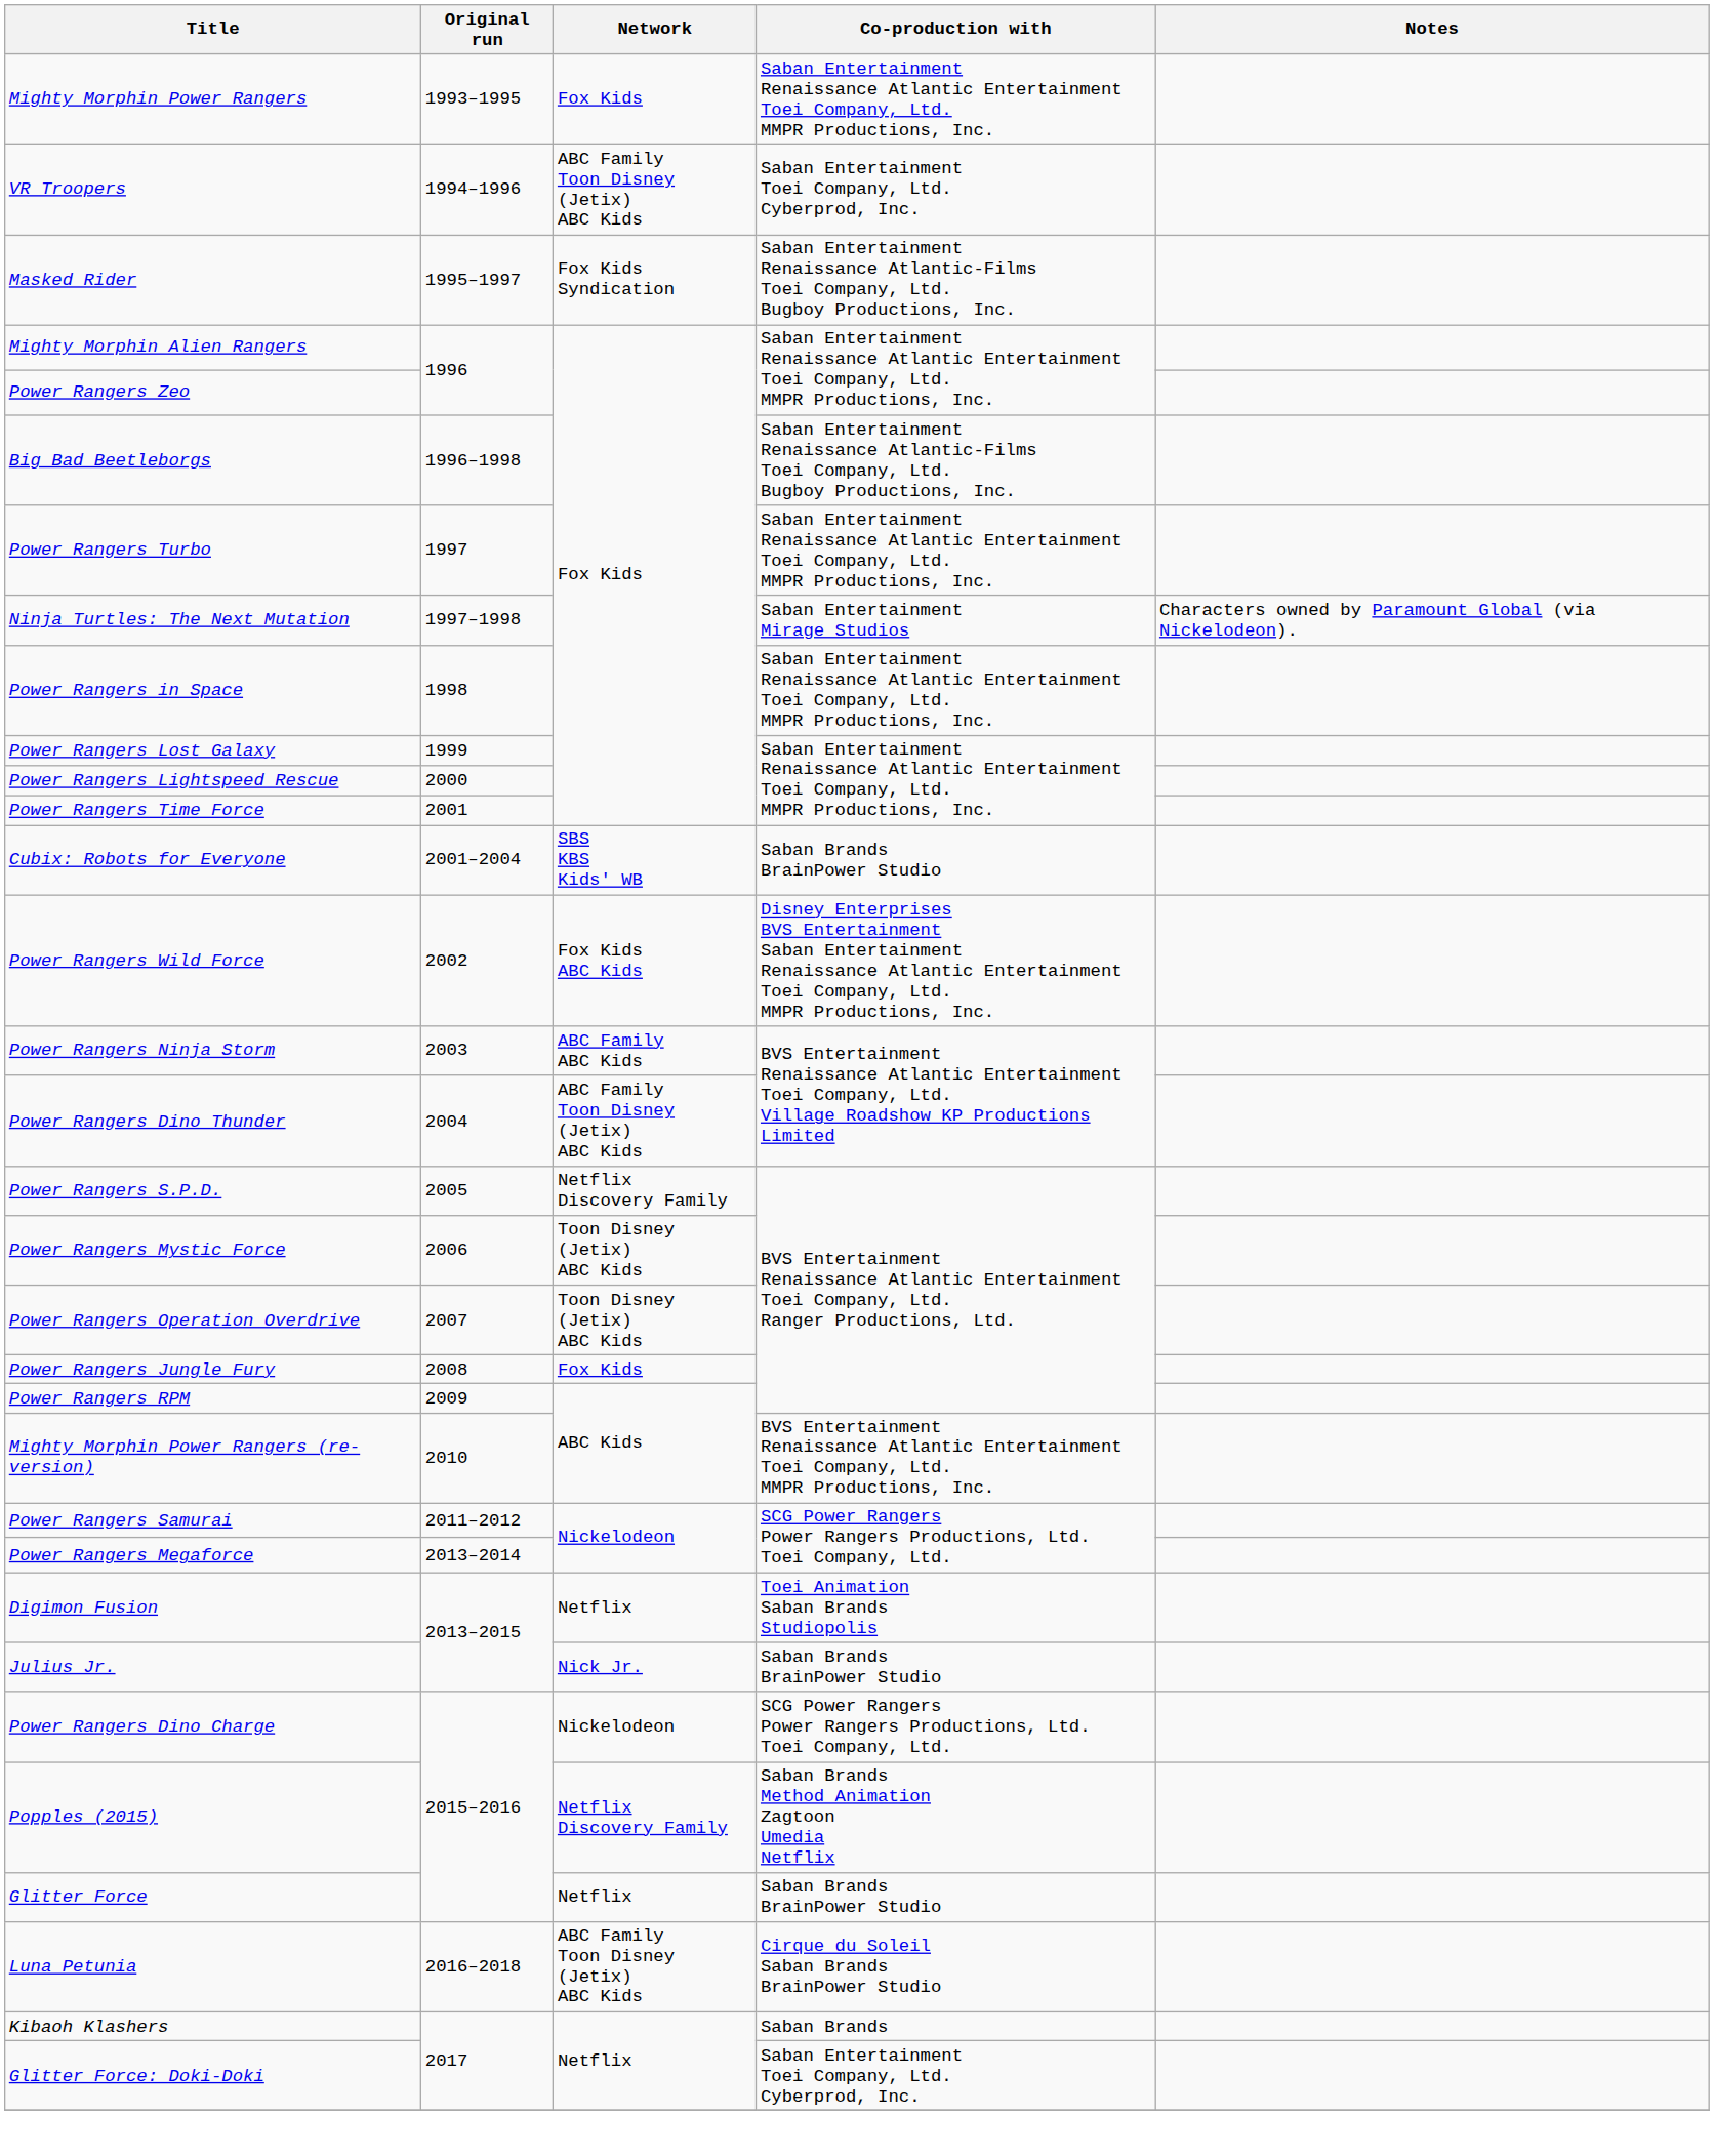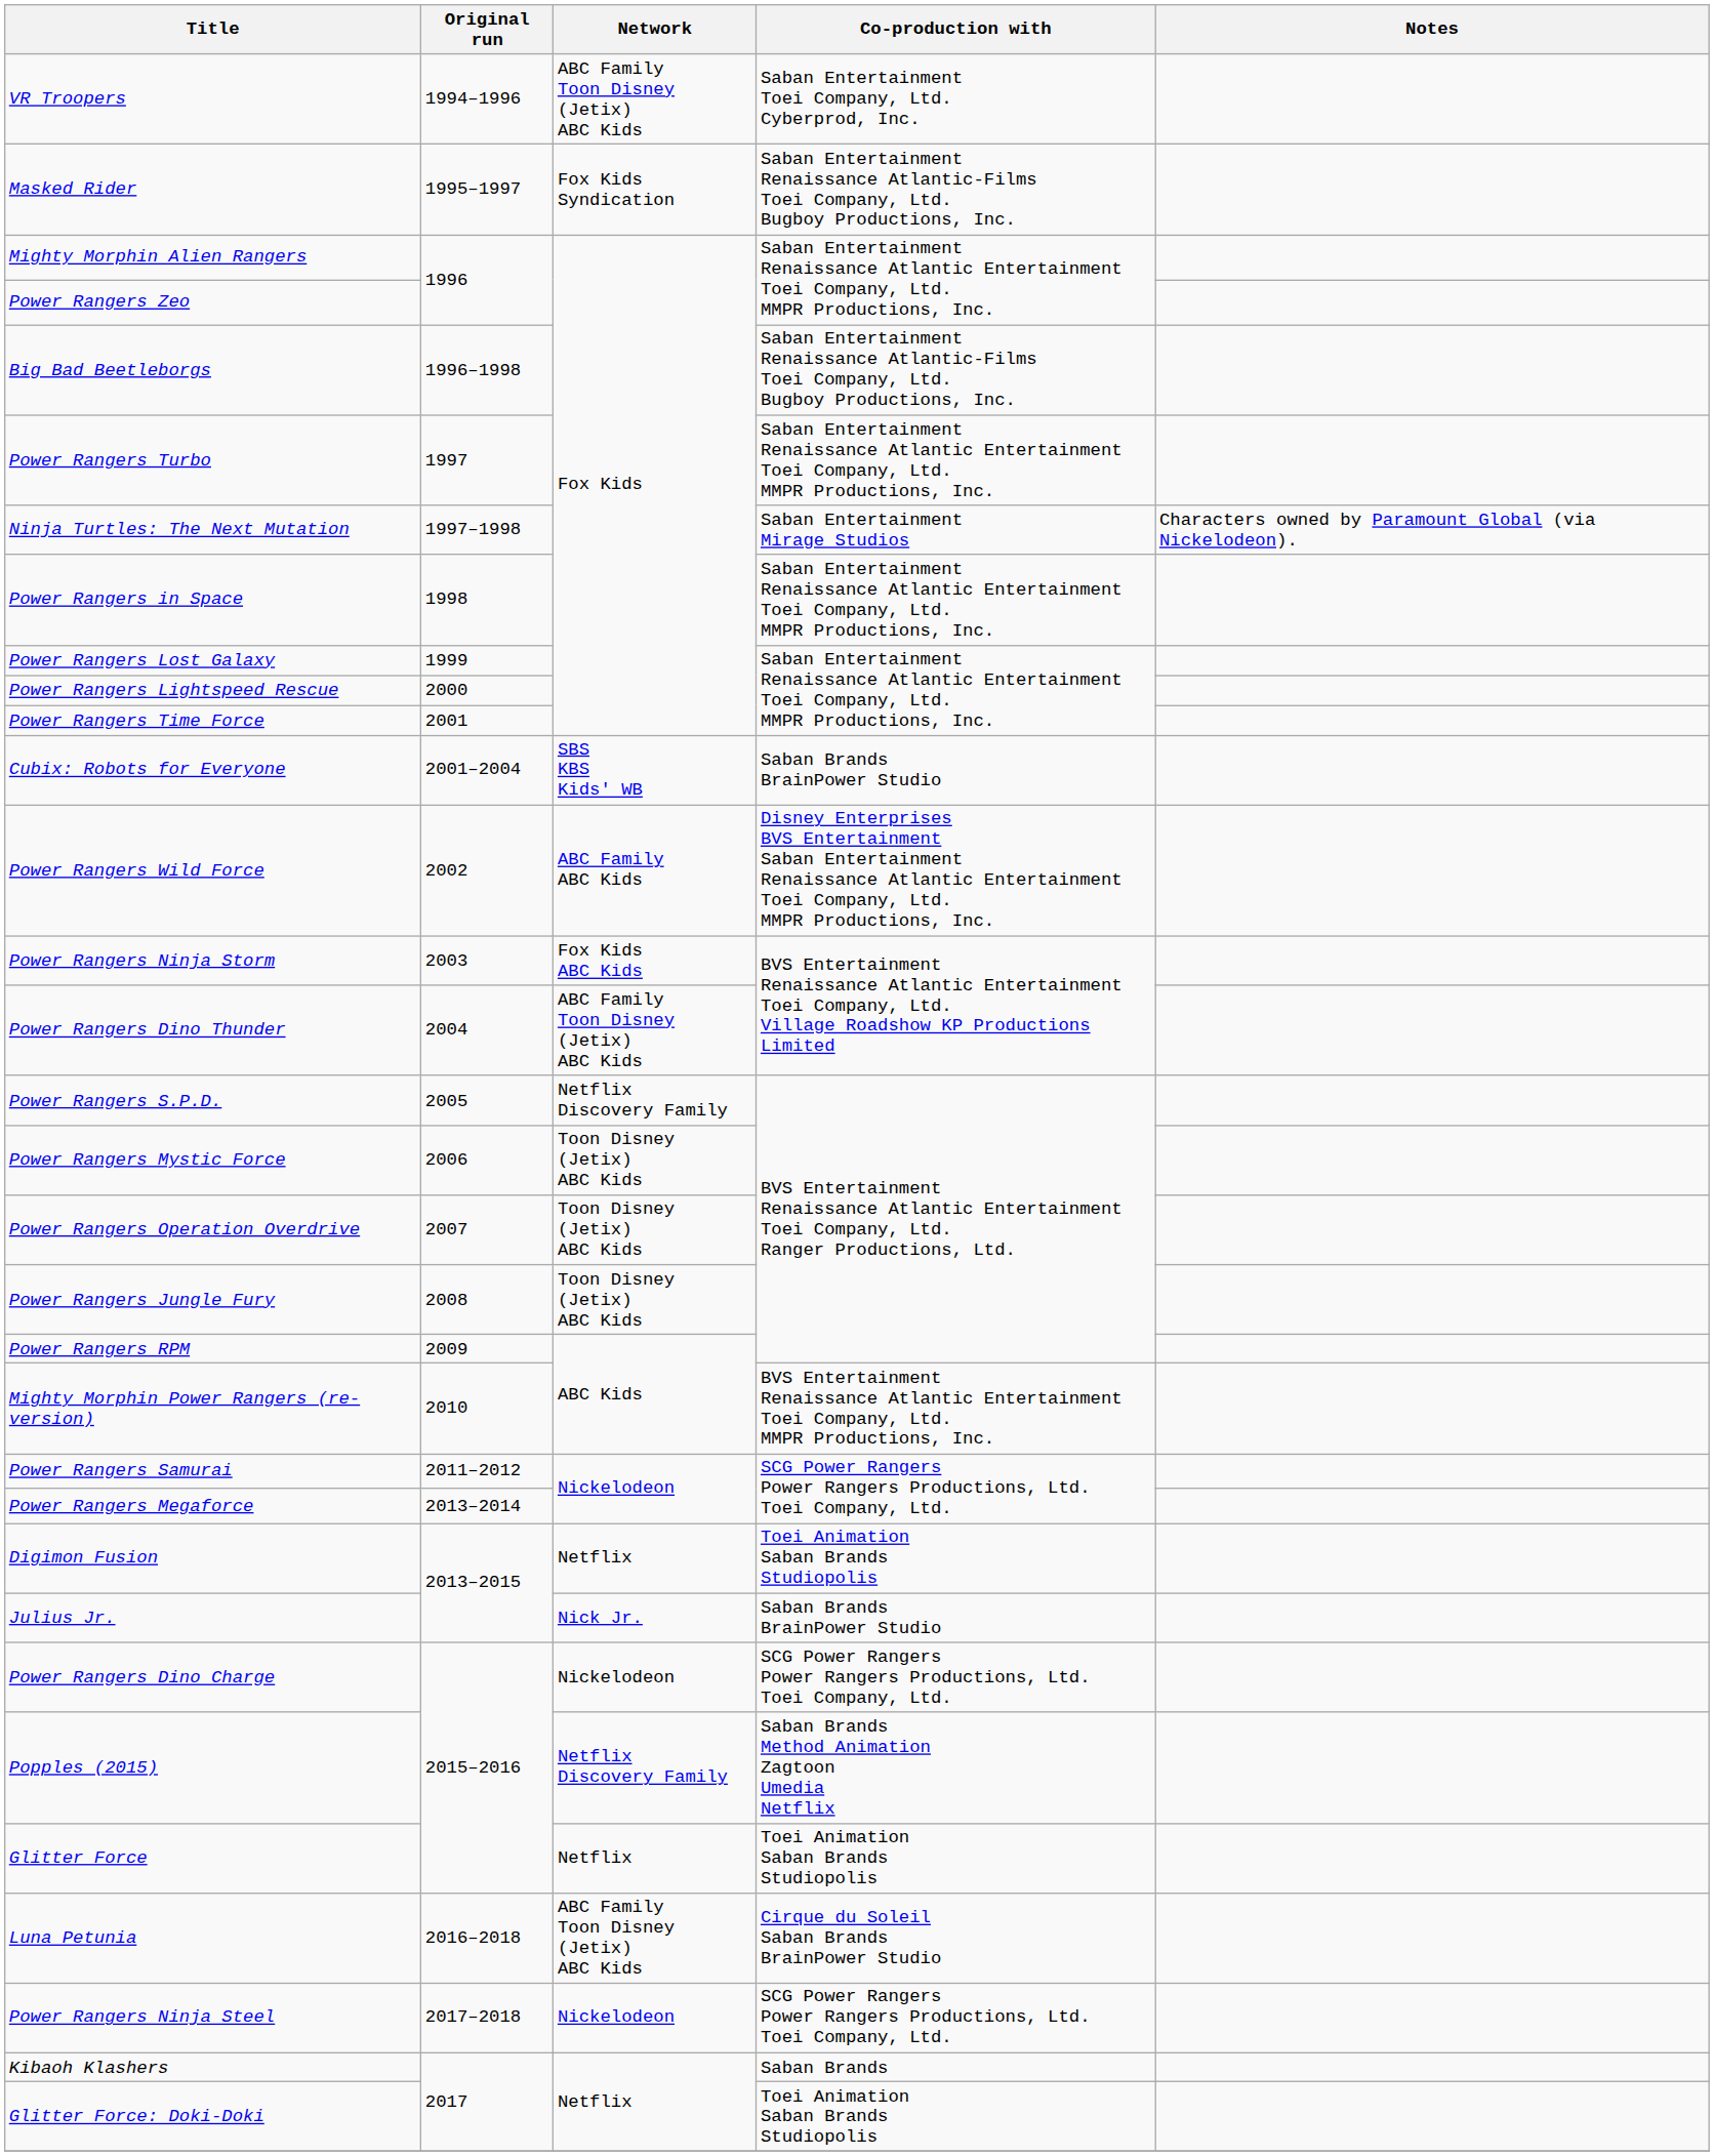 <table class="wikitable sortable">
 <tr>
 <th>Title</th>
 <th>Original run</th>
 <th>Network</th>
 <th>Co-production with</th>
 <th>Notes</th>
-</tr>
-<tr>
-<td><em><a href='#'>Mighty Morphin Power Rangers</a></em></td>
-<td>1993–1995</td>
-<td><a href='#'>Fox Kids</a></td>
-<td><a href='#'>Saban Entertainment</a><br>Renaissance Atlantic Entertainment<br><a href='#'>Toei Company, Ltd.</a><br>MMPR Productions, Inc.</td>
-<td></td>
 </tr>
 <tr>
 <td><em><a href='#'>VR Troopers</a></em></td>
 <td>1994–1996</td>
 <td>ABC Family<br><a href='#'>Toon Disney</a> (Jetix)<br>ABC Kids</td>
 <td>Saban Entertainment<br>Toei Company, Ltd.<br>Cyberprod, Inc.</td>
 <td></td>
 </tr>
 <tr>
 <td><em><a href='#'>Masked Rider</a></em></td>
 <td>1995–1997</td>
 <td>Fox Kids<br>Syndication</td>
 <td>Saban Entertainment<br>Renaissance Atlantic-Films<br>Toei Company, Ltd.<br>Bugboy Productions, Inc.</td>
 <td></td>
 </tr>
 <tr>
 <td><em><a href='#'>Mighty Morphin Alien Rangers</a></em></td>
 <td rowspan="2">1996</td>
 <td rowspan="9">Fox Kids</td>
 <td rowspan="2">Saban Entertainment<br>Renaissance Atlantic Entertainment<br>Toei Company, Ltd.<br>MMPR Productions, Inc.</td>
 <td></td>
 </tr>
 <tr>
 <td><em><a href='#'>Power Rangers Zeo</a></em></td>
 <td></td>
 </tr>
 <tr>
 <td><em><a href='#'>Big Bad Beetleborgs</a></em></td>
 <td>1996–1998</td>
 <td>Saban Entertainment<br>Renaissance Atlantic-Films<br>Toei Company, Ltd.<br>Bugboy Productions, Inc.</td>
 <td></td>
 </tr>
 <tr>
 <td><em><a href='#'>Power Rangers Turbo</a></em></td>
 <td>1997</td>
 <td>Saban Entertainment<br>Renaissance Atlantic Entertainment<br>Toei Company, Ltd.<br>MMPR Productions, Inc.</td>
 <td></td>
 </tr>
 <tr>
 <td><em><a href='#'>Ninja Turtles: The Next Mutation</a></em></td>
 <td>1997–1998</td>
 <td>Saban Entertainment<br><a href='#'>Mirage Studios</a></td>
 <td>Characters owned by <a href='#'>Paramount Global</a> (via <a href='#'>Nickelodeon</a>).</td>
 </tr>
 <tr>
 <td><em><a href='#'>Power Rangers in Space</a></em></td>
 <td>1998</td>
 <td>Saban Entertainment<br>Renaissance Atlantic Entertainment<br>Toei Company, Ltd.<br>MMPR Productions, Inc.</td>
 <td></td>
 </tr>
 <tr>
 <td><em><a href='#'>Power Rangers Lost Galaxy</a></em></td>
 <td>1999</td>
 <td rowspan="3">Saban Entertainment<br>Renaissance Atlantic Entertainment<br>Toei Company, Ltd.<br>MMPR Productions, Inc.</td>
 <td></td>
 </tr>
 <tr>
 <td><em><a href='#'>Power Rangers Lightspeed Rescue</a></em></td>
 <td>2000</td>
 <td></td>
 </tr>
 <tr>
 <td><em><a href='#'>Power Rangers Time Force</a></em></td>
 <td>2001</td>
 <td></td>
 </tr>
 <tr>
 <td><em><a href='#'>Cubix: Robots for Everyone</a></em></td>
 <td>2001–2004</td>
 <td><a href='#'>SBS</a><br><a href='#'>KBS</a><br><a href='#'>Kids' WB</a></td>
 <td>Saban Brands<br>BrainPower Studio</td>
 <td></td>
 </tr>
 <tr>
 <td><em><a href='#'>Power Rangers Wild Force</a></em></td>
 <td>2002</td>
-<td>Fox Kids<br><a href='#'>ABC Kids</a></td>
+<td><a href='#'>ABC Family</a><br>ABC Kids</td>
 <td><a href='#'>Disney Enterprises</a><br><a href='#'>BVS Entertainment</a><br>Saban Entertainment<br>Renaissance Atlantic Entertainment<br>Toei Company, Ltd.<br>MMPR Productions, Inc.</td>
 <td></td>
 </tr>
 <tr>
 <td><em><a href='#'>Power Rangers Ninja Storm</a></em></td>
 <td>2003</td>
-<td><a href='#'>ABC Family</a><br>ABC Kids</td>
+<td>Fox Kids<br><a href='#'>ABC Kids</a></td>
 <td rowspan="2">BVS Entertainment<br>Renaissance Atlantic Entertainment<br>Toei Company, Ltd.<br><a href='#'>Village Roadshow KP Productions Limited</a></td>
 <td></td>
 </tr>
 <tr>
 <td><em><a href='#'>Power Rangers Dino Thunder</a></em></td>
 <td>2004</td>
 <td>ABC Family<br><a href='#'>Toon Disney</a> (Jetix)<br>ABC Kids</td>
 <td></td>
 </tr>
 <tr>
 <td><em><a href='#'>Power Rangers S.P.D.</a></em></td>
 <td>2005</td>
 <td>Netflix<br>Discovery Family</td>
 <td rowspan="5">BVS Entertainment<br>Renaissance Atlantic Entertainment<br>Toei Company, Ltd.<br>Ranger Productions, Ltd.</td>
 <td></td>
 </tr>
 <tr>
 <td><em><a href='#'>Power Rangers Mystic Force</a></em></td>
 <td>2006</td>
 <td>Toon Disney (Jetix)<br>ABC Kids</td>
 <td></td>
 </tr>
 <tr>
 <td><em><a href='#'>Power Rangers Operation Overdrive</a></em></td>
 <td>2007</td>
 <td>Toon Disney (Jetix)<br>ABC Kids</td>
 <td></td>
 </tr>
 <tr>
 <td><em><a href='#'>Power Rangers Jungle Fury</a></em></td>
 <td>2008</td>
-<td><a href='#'>Fox Kids</a></td>
+<td>Toon Disney (Jetix)<br>ABC Kids</td>
 <td></td>
 </tr>
 <tr>
 <td><em><a href='#'>Power Rangers RPM</a></em></td>
 <td>2009</td>
 <td rowspan="2">ABC Kids</td>
 <td></td>
 </tr>
 <tr>
 <td><em><a href='#'>Mighty Morphin Power Rangers (re-version)</a></em></td>
 <td>2010</td>
 <td>BVS Entertainment<br>Renaissance Atlantic Entertainment<br>Toei Company, Ltd.<br>MMPR Productions, Inc.</td>
 <td></td>
 </tr>
 <tr>
 <td><em><a href='#'>Power Rangers Samurai</a></em></td>
 <td>2011–2012</td>
 <td rowspan="2"><a href='#'>Nickelodeon</a></td>
 <td rowspan="2"><a href='#'>SCG Power Rangers</a><br>Power Rangers Productions, Ltd.<br>Toei Company, Ltd.</td>
 <td></td>
 </tr>
 <tr>
 <td><em><a href='#'>Power Rangers Megaforce</a></em></td>
 <td>2013–2014</td>
 <td></td>
 </tr>
 <tr>
 <td><em><a href='#'>Digimon Fusion</a></em></td>
 <td rowspan="2">2013–2015</td>
 <td>Netflix</td>
 <td><a href='#'>Toei Animation</a><br>Saban Brands<br><a href='#'>Studiopolis</a></td>
 <td></td>
 </tr>
 <tr>
 <td><em><a href='#'>Julius Jr.</a></em></td>
 <td><a href='#'>Nick Jr.</a></td>
 <td>Saban Brands<br>BrainPower Studio</td>
 <td></td>
 </tr>
 <tr>
 <td><em><a href='#'>Power Rangers Dino Charge</a></em></td>
 <td rowspan="3">2015–2016</td>
 <td>Nickelodeon</td>
 <td>SCG Power Rangers<br>Power Rangers Productions, Ltd.<br>Toei Company, Ltd.</td>
 <td></td>
 </tr>
 <tr>
 <td><em><a href='#'>Popples (2015)</a></em></td>
 <td><a href='#'>Netflix</a><br><a href='#'>Discovery Family</a></td>
 <td>Saban Brands<br><a href='#'>Method Animation</a><br>Zagtoon<br><a href='#'>Umedia</a><br><a href='#'>Netflix</a></td>
 <td></td>
 </tr>
 <tr>
 <td><em><a href='#'>Glitter Force</a></em></td>
 <td>Netflix</td>
-<td>Saban Brands<br>BrainPower Studio</td>
+<td>Toei Animation<br>Saban Brands<br>Studiopolis</td>
 <td></td>
 </tr>
 <tr>
 <td><em><a href='#'>Luna Petunia</a></em></td>
 <td>2016–2018</td>
 <td>ABC Family<br>Toon Disney (Jetix)<br>ABC Kids</td>
 <td><a href='#'>Cirque du Soleil</a><br>Saban Brands<br>BrainPower Studio</td>
+<td></td>
+</tr>
+<tr>
+<td><em><a href='#'>Power Rangers Ninja Steel</a></em></td>
+<td>2017–2018</td>
+<td><a href='#'>Nickelodeon</a></td>
+<td>SCG Power Rangers<br>Power Rangers Productions, Ltd.<br>Toei Company, Ltd.</td>
 <td></td>
 </tr>
 <tr>
 <td><em>Kibaoh Klashers</em></td>
 <td rowspan="2">2017</td>
 <td rowspan="2">Netflix</td>
 <td>Saban Brands</td>
 <td></td>
 </tr>
 <tr>
 <td><em><a href='#'>Glitter Force: Doki-Doki</a></em></td>
-<td>Saban Entertainment<br>Toei Company, Ltd.<br>Cyberprod, Inc.</td>
+<td>Toei Animation<br>Saban Brands<br>Studiopolis</td>
 <td></td>
 </tr>
 <tr>
 </tr>
 </table>
